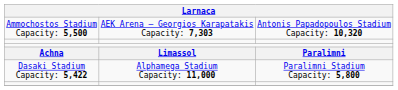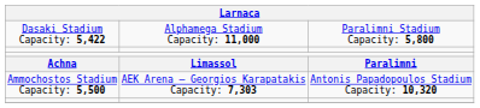 <table class="wikitable" style="text-align:center">
 <tr>
 <th colspan="3"><a href='#'>Larnaca</a></th>
 </tr>
 <tr>
-<td><a href='#'>Ammochostos Stadium</a><br>Capacity: <strong>5,500</strong></td>
-<td><a href='#'>AEK Arena – Georgios Karapatakis</a><br>Capacity: <strong>7,303</strong></td>
-<td><a href='#'>Antonis Papadopoulos Stadium</a><br>Capacity: <strong>10,320</strong></td>
+<td><a href='#'>Dasaki Stadium</a><br>Capacity: <strong>5,422</strong></td>
+<td><a href='#'>Alphamega Stadium</a><br>Capacity: <strong>11,000</strong></td>
+<td><a href='#'>Paralimni Stadium</a><br>Capacity: <strong>5,800</strong></td>
 </tr>
 <tr>
 <td></td>
 <td></td>
 <td></td>
 </tr>
 <tr>
 <td colspan="3"></td>
 </tr>
 <tr>
 <th><a href='#'>Achna</a></th>
 <th><a href='#'>Limassol</a></th>
 <th><a href='#'>Paralimni</a></th>
 </tr>
 <tr>
-<td><a href='#'>Dasaki Stadium</a><br>Capacity: <strong>5,422</strong></td>
-<td><a href='#'>Alphamega Stadium</a><br>Capacity: <strong>11,000</strong></td>
-<td><a href='#'>Paralimni Stadium</a><br>Capacity: <strong>5,800</strong></td>
+<td><a href='#'>Ammochostos Stadium</a><br>Capacity: <strong>5,500</strong></td>
+<td><a href='#'>AEK Arena – Georgios Karapatakis</a><br>Capacity: <strong>7,303</strong></td>
+<td><a href='#'>Antonis Papadopoulos Stadium</a><br>Capacity: <strong>10,320</strong></td>
 </tr>
 <tr>
 <td></td>
 <td></td>
 <td></td>
 </tr>
 <tr>
 </tr>
 </table>
